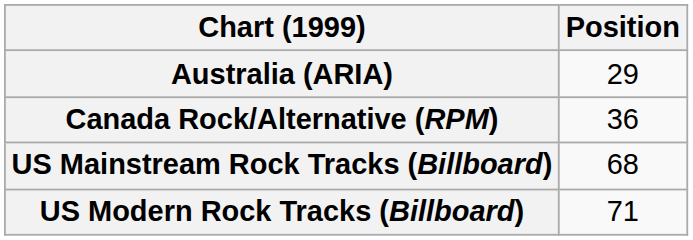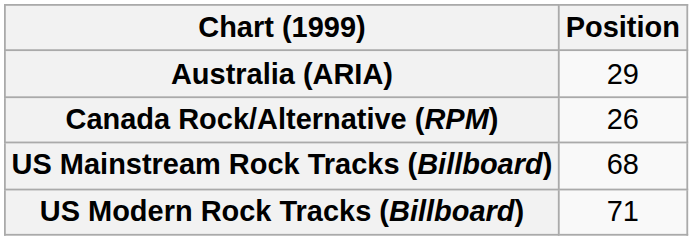 <table class="wikitable sortable plainrowheaders" style="text-align:center">
 <tr>
 <th>Chart (1999)</th>
 <th>Position</th>
 </tr>
 <tr>
 <th scope="row">Australia (ARIA)</th>
 <td>29</td>
 </tr>
 <tr>
 <th scope="row">Canada Rock/Alternative (<em>RPM</em>)</th>
-<td>36</td>
+<td>26</td>
 </tr>
 <tr>
 <th scope="row">US Mainstream Rock Tracks (<em>Billboard</em>)</th>
 <td>68</td>
 </tr>
 <tr>
 <th scope="row">US Modern Rock Tracks (<em>Billboard</em>)</th>
 <td>71</td>
 </tr>
 </table>
